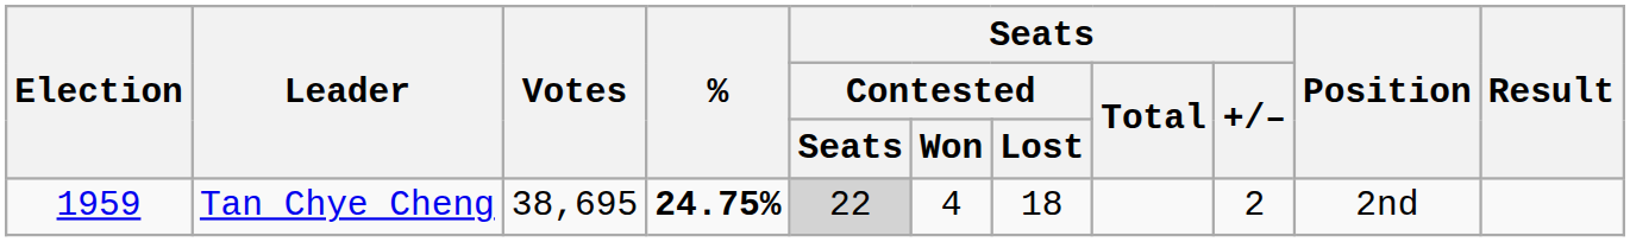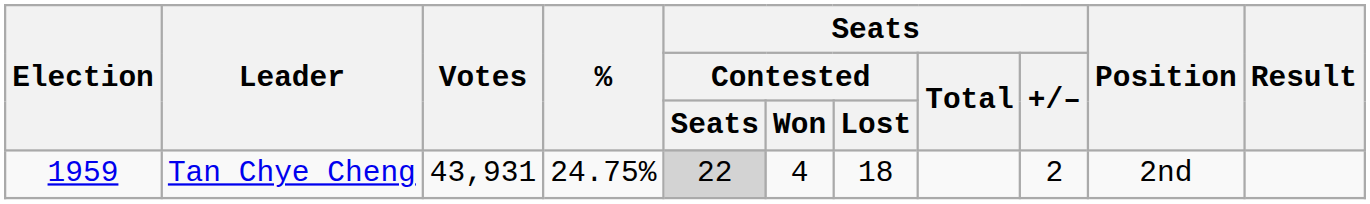 <table class=wikitable style="text-align: center;">
 <tr>
 <th rowspan=3>Election</th>
 <th rowspan=3>Leader</th>
 <th rowspan=3>Votes</th>
 <th rowspan=3>%</th>
 <th colspan=5>Seats</th>
 <th rowspan=3>Position</th>
 <th rowspan=3>Result</th>
 </tr>
 <tr>
 <th colspan=3>Contested</th>
 <th rowspan=2>Total</th>
 <th rowspan=2>+/–</th>
 </tr>
 <tr>
 <th>Seats</th>
 <th>Won</th>
 <th>Lost</th>
 </tr>
 <tr>
 <td><a href='#'>1959</a></td>
 <td><a href='#'>Tan Chye Cheng</a></td>
-<td>38,695</td>
-<td><strong>24.75%</strong></td>
+<td>43,931</td>
+<td>24.75%</td>
 <td style="background: lightgrey;">22</td>
 <td>4</td>
 <td>18</td>
 <td></td>
 <td> 2</td>
 <td> 2nd</td>
 <td></td>
 </tr>
 </table>
